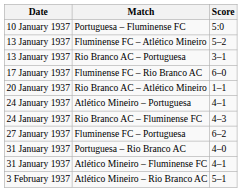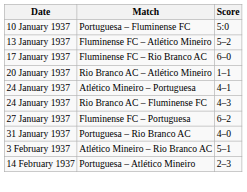 <table class="wikitable">
 <tr>
 <th>Date</th>
 <th>Match</th>
 <th>Score</th>
 </tr>
 <tr>
 <td>10 January 1937</td>
 <td>Portuguesa – Fluminense FC</td>
 <td>5:0</td>
 </tr>
 <tr>
 <td>13 January 1937</td>
 <td>Fluminense FC – Atlético Mineiro</td>
 <td>5–2</td>
-</tr>
-<tr>
-<td>13 January 1937</td>
-<td>Rio Branco AC – Portuguesa</td>
-<td>3–1</td>
 </tr>
 <tr>
 <td>17 January 1937</td>
 <td>Fluminense FC – Rio Branco AC</td>
 <td>6–0</td>
 </tr>
 <tr>
 <td>20 January 1937</td>
 <td>Rio Branco AC – Atlético Mineiro</td>
 <td>1–1</td>
 </tr>
 <tr>
 <td>24 January 1937</td>
 <td>Atlético Mineiro – Portuguesa</td>
 <td>4–1</td>
 </tr>
 <tr>
 <td>24 January 1937</td>
 <td>Rio Branco AC – Fluminense FC</td>
 <td>4–3</td>
 </tr>
 <tr>
 <td>27 January 1937</td>
 <td>Fluminense FC – Portuguesa</td>
 <td>6–2</td>
 </tr>
 <tr>
 <td>31 January 1937</td>
 <td>Portuguesa – Rio Branco AC</td>
 <td>4–0</td>
 </tr>
 <tr>
-<td>31 January 1937</td>
-<td>Atlético Mineiro – Fluminense FC</td>
-<td>4–1</td>
-</tr>
-<tr>
 <td>3 February 1937</td>
 <td>Atlético Mineiro – Rio Branco AC</td>
 <td>5–1</td>
 </tr>
+<tr>
+<td>14 February 1937</td>
+<td>Portuguesa – Atlético Mineiro</td>
+<td>2–3</td>
+</tr>
 </table>
